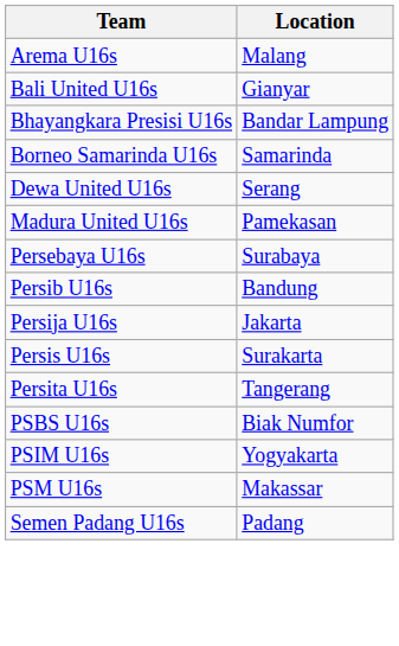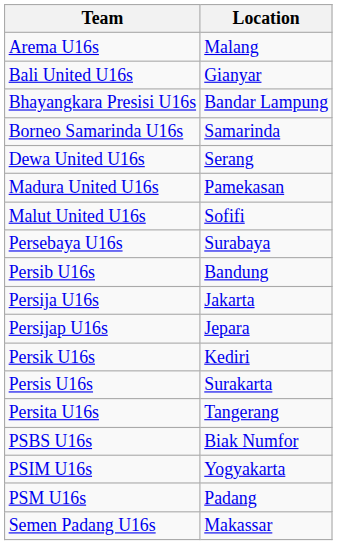 <table class="wikitable sortable">
 <tr>
 <th>Team</th>
 <th>Location</th>
 </tr>
 <tr>
 <td><a href='#'>Arema U16s</a></td>
 <td><a href='#'>Malang</a></td>
 </tr>
 <tr>
 <td><a href='#'>Bali United U16s</a></td>
 <td><a href='#'>Gianyar</a></td>
 </tr>
 <tr>
 <td><a href='#'>Bhayangkara Presisi U16s</a></td>
 <td><a href='#'>Bandar Lampung</a></td>
 </tr>
 <tr>
 <td><a href='#'>Borneo Samarinda U16s</a></td>
 <td><a href='#'>Samarinda</a></td>
 </tr>
 <tr>
 <td><a href='#'>Dewa United U16s</a></td>
 <td><a href='#'>Serang</a></td>
 </tr>
 <tr>
 <td><a href='#'>Madura United U16s</a></td>
 <td><a href='#'>Pamekasan</a></td>
 </tr>
 <tr>
+<td><a href='#'>Malut United U16s</a></td>
+<td><a href='#'>Sofifi</a></td>
+</tr>
+<tr>
 <td><a href='#'>Persebaya U16s</a></td>
 <td><a href='#'>Surabaya</a></td>
 </tr>
 <tr>
 <td><a href='#'>Persib U16s</a></td>
 <td><a href='#'>Bandung</a></td>
 </tr>
 <tr>
 <td><a href='#'>Persija U16s</a></td>
 <td><a href='#'>Jakarta</a></td>
+</tr>
+<tr>
+<td><a href='#'>Persijap U16s</a></td>
+<td><a href='#'>Jepara</a></td>
+</tr>
+<tr>
+<td><a href='#'>Persik U16s</a></td>
+<td><a href='#'>Kediri</a></td>
 </tr>
 <tr>
 <td><a href='#'>Persis U16s</a></td>
 <td><a href='#'>Surakarta</a></td>
 </tr>
 <tr>
 <td><a href='#'>Persita U16s</a></td>
 <td><a href='#'>Tangerang</a></td>
 </tr>
 <tr>
 <td><a href='#'>PSBS U16s</a></td>
 <td><a href='#'>Biak Numfor</a></td>
 </tr>
 <tr>
 <td><a href='#'>PSIM U16s</a></td>
 <td><a href='#'>Yogyakarta</a></td>
 </tr>
 <tr>
 <td><a href='#'>PSM U16s</a></td>
-<td><a href='#'>Makassar</a></td>
+<td><a href='#'>Padang</a></td>
 </tr>
 <tr>
 <td><a href='#'>Semen Padang U16s</a></td>
-<td><a href='#'>Padang</a></td>
+<td><a href='#'>Makassar</a></td>
 </tr>
 </table>
